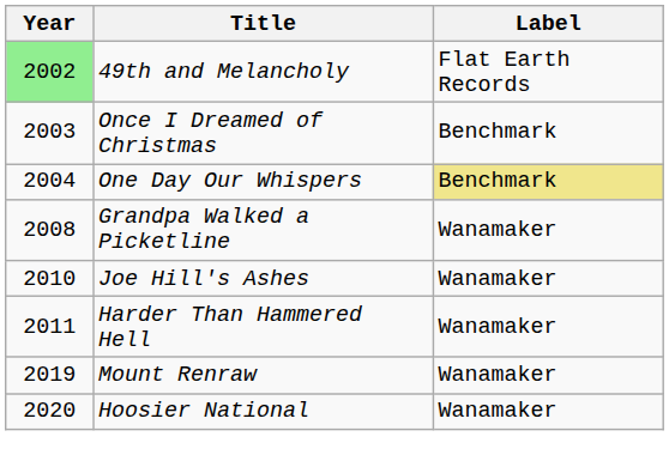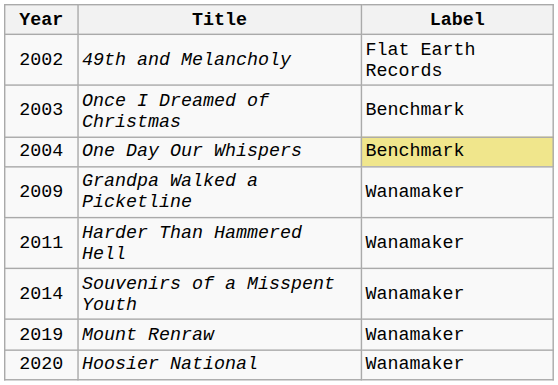 <table class="wikitable">
 <tr>
 <th style="width:3.5em;">Year</th>
 <th style="width:15em;">Title</th>
 <th style="width:10em;">Label</th>
 </tr>
 <tr>
-<td style="background: lightgreen; text-align:center;">2002</td>
+<td style="text-align:center;">2002</td>
 <td><em>49th and Melancholy</em></td>
 <td>Flat Earth Records</td>
 </tr>
 <tr>
 <td style="text-align:center;">2003</td>
 <td><em>Once I Dreamed of Christmas</em></td>
 <td>Benchmark</td>
 </tr>
 <tr>
 <td style="text-align:center;">2004</td>
 <td><em>One Day Our Whispers</em></td>
 <td style="background: khaki;">Benchmark</td>
 </tr>
 <tr>
-<td style="text-align:center;">2008</td>
+<td style="text-align:center;">2009</td>
 <td><em>Grandpa Walked a Picketline</em></td>
-<td>Wanamaker</td>
-</tr>
-<tr>
-<td style="text-align:center;">2010</td>
-<td><em>Joe Hill's Ashes</em></td>
 <td>Wanamaker</td>
 </tr>
 <tr>
 <td style="text-align:center;">2011</td>
 <td><em>Harder Than Hammered Hell</em></td>
+<td>Wanamaker</td>
+</tr>
+<tr>
+<td style="text-align:center;">2014</td>
+<td><em>Souvenirs of a Misspent Youth</em></td>
 <td>Wanamaker</td>
 </tr>
 <tr>
 <td style="text-align:center;">2019</td>
 <td><em>Mount Renraw</em></td>
 <td>Wanamaker</td>
 </tr>
 <tr>
 <td style="text-align:center;">2020</td>
 <td><em>Hoosier National</em></td>
 <td>Wanamaker</td>
 </tr>
 </table>
